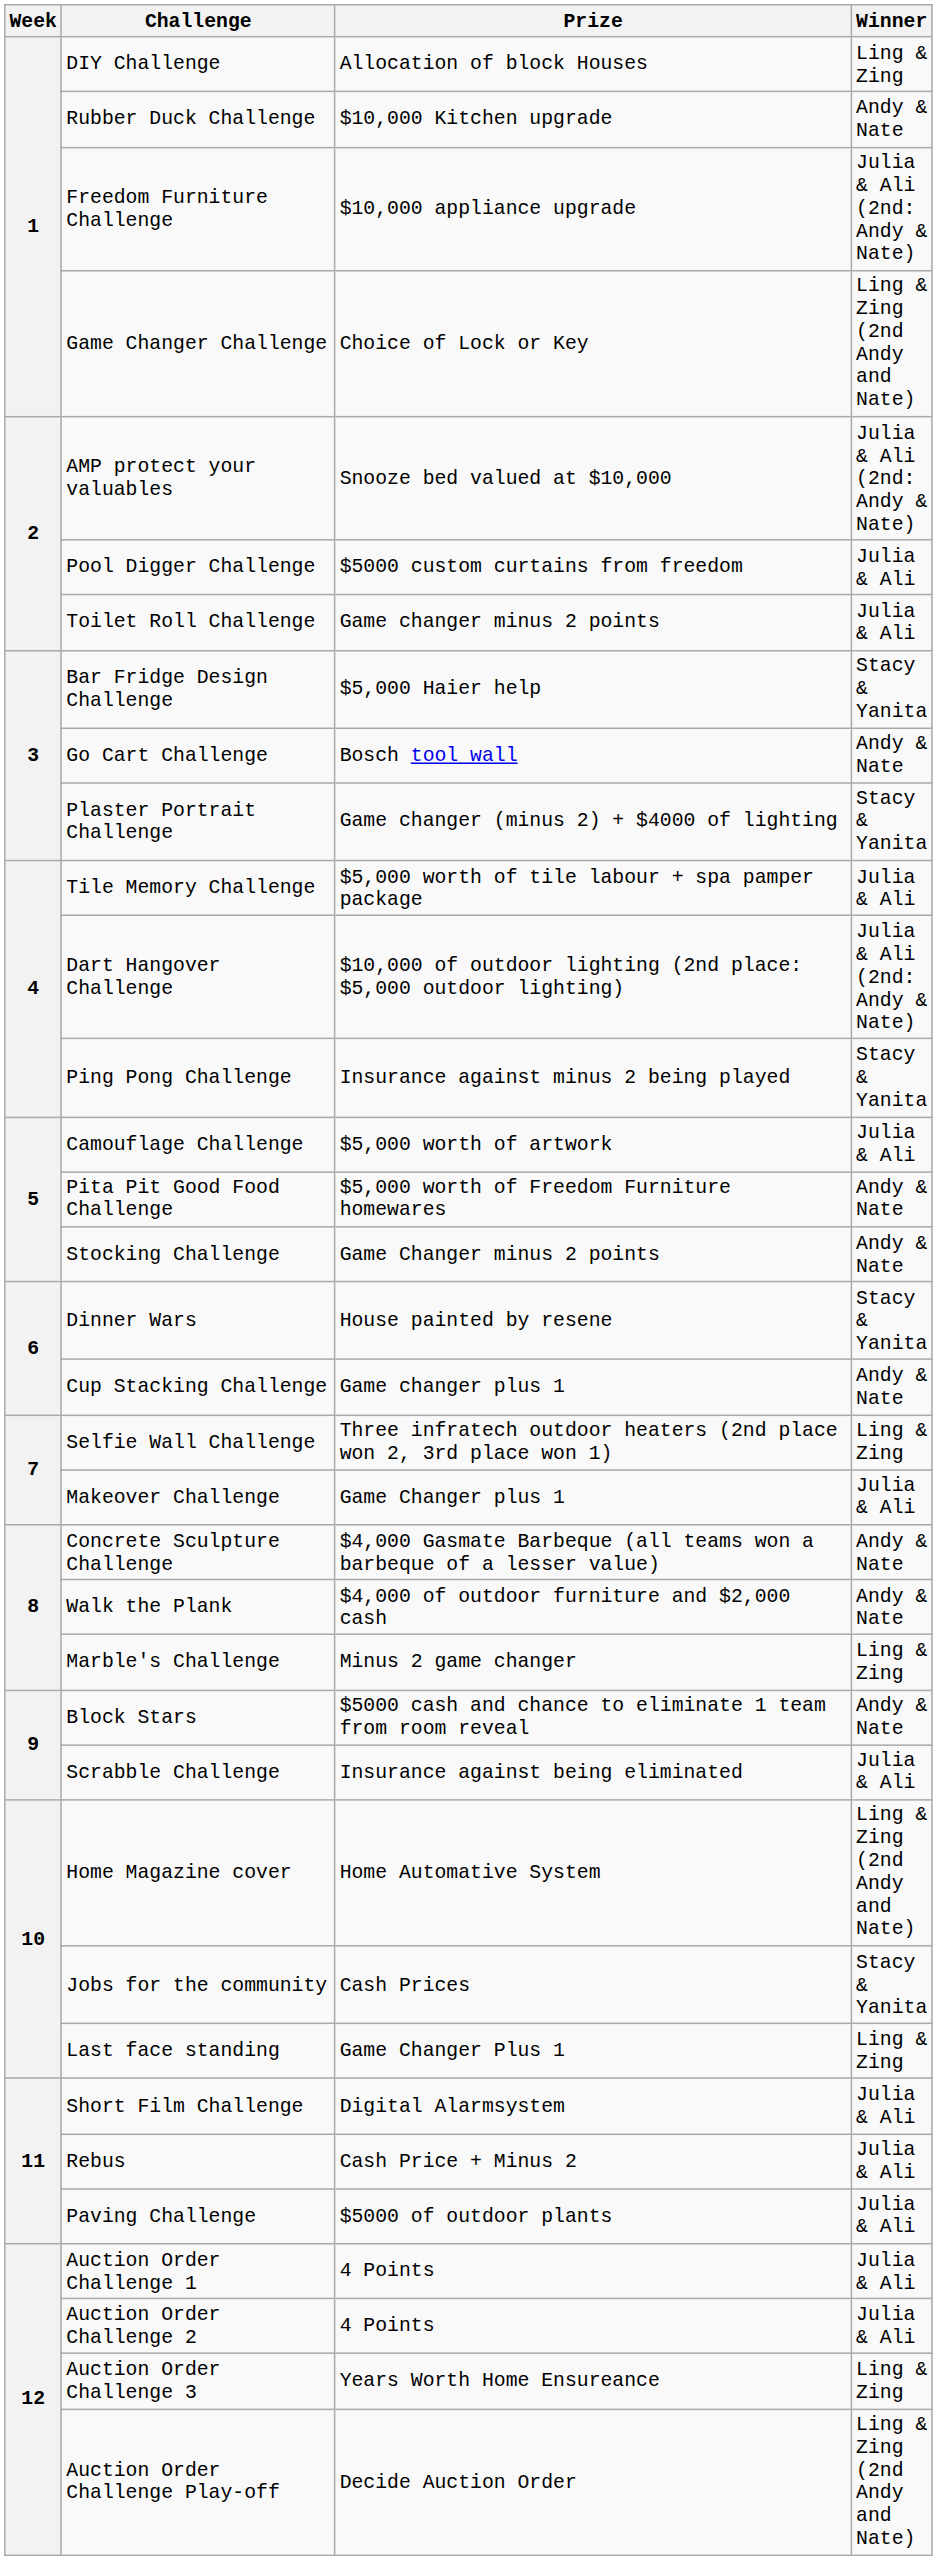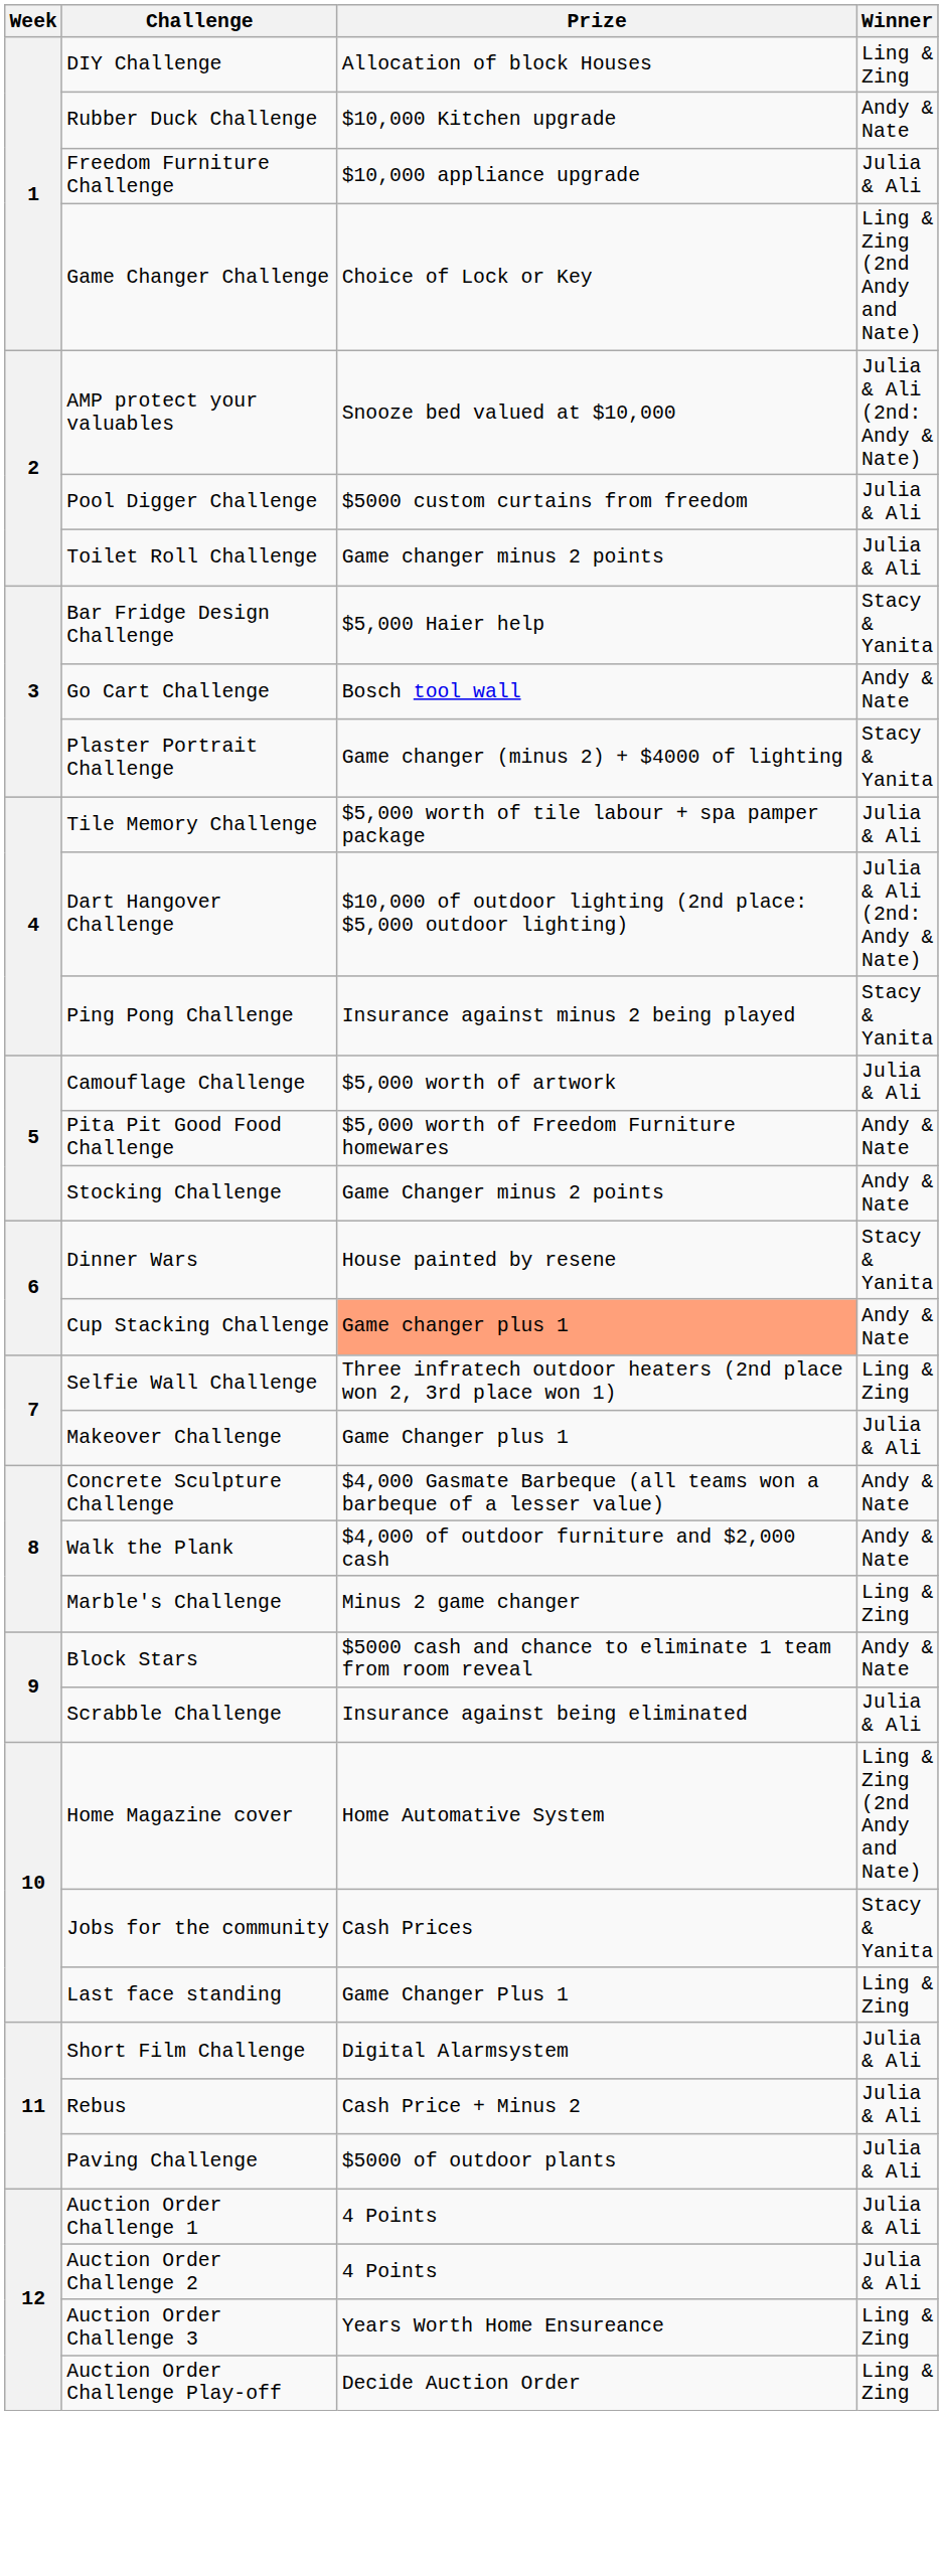 <table class="wikitable">
 <tr>
 <th>Week</th>
 <th>Challenge</th>
 <th>Prize</th>
 <th>Winner</th>
 </tr>
 <tr>
 <th rowspan="4">1</th>
 <td>DIY Challenge</td>
 <td>Allocation of block Houses</td>
 <td style="width:5%;" scope="col" style="background:#B87BF6; color:black;">Ling & Zing</td>
 </tr>
 <tr>
 <td>Rubber Duck Challenge</td>
 <td>$10,000 Kitchen upgrade</td>
 <td style="width:5%;" scope="col" style="background:#B87BF6; background-color:Yellow">Andy & Nate</td>
 </tr>
 <tr>
 <td>Freedom Furniture Challenge</td>
 <td>$10,000 appliance upgrade</td>
-<td style="width:5%;" scope="col" style="background:skyblue; color:black;">Julia & Ali (2nd: Andy & Nate)</td>
+<td style="width:5%;" scope="col" style="background:skyblue; color:black;">Julia & Ali</td>
 </tr>
 <tr>
 <td>Game Changer Challenge</td>
 <td>Choice of Lock or Key</td>
 <td style="width:5%;" scope="col" style="background:#B87BF6; color:black;">Ling & Zing (2nd Andy and Nate)</td>
 </tr>
 <tr>
 <th rowspan="3">2</th>
 <td>AMP protect your valuables</td>
 <td>Snooze bed valued at $10,000</td>
 <td style="width:5%;" scope="col" style="background:skyblue; color:black;">Julia & Ali (2nd: Andy & Nate)</td>
 </tr>
 <tr>
 <td>Pool Digger Challenge</td>
 <td>$5000 custom curtains from freedom</td>
 <td style="width:5%;" scope="col" style="background:skyblue; color:black;">Julia & Ali</td>
 </tr>
 <tr>
 <td>Toilet Roll Challenge</td>
 <td>Game changer minus 2 points</td>
 <td style="width:5%;" scope="col" style="background:skyblue; color:black;">Julia & Ali</td>
 </tr>
 <tr>
 <th rowspan="3">3</th>
 <td>Bar Fridge Design Challenge</td>
 <td>$5,000 Haier help</td>
 <td style="width:5%;" scope="col" style="background:Orange; color:black;">Stacy & Yanita</td>
 </tr>
 <tr>
 <td>Go Cart Challenge</td>
 <td>Bosch <a href='#'>tool wall</a></td>
 <td style="width:5%;" scope="col" style="background:#B87BF6; background-color:Yellow">Andy & Nate</td>
 </tr>
 <tr>
 <td>Plaster Portrait<br>Challenge</td>
 <td>Game changer (minus 2) + $4000 of lighting</td>
 <td style="width:5%;" scope="col" style="background:Orange; color:black;">Stacy & Yanita</td>
 </tr>
 <tr>
 <th rowspan="3">4</th>
 <td>Tile Memory Challenge</td>
 <td>$5,000 worth of tile labour + spa pamper package</td>
 <td style="width:5%;" scope="col" style="background:skyblue; color:black;">Julia & Ali</td>
 </tr>
 <tr>
 <td>Dart Hangover Challenge</td>
 <td>$10,000 of outdoor lighting (2nd place: $5,000 outdoor lighting)</td>
 <td style="width:5%;" scope="col" style="background:skyblue; color:black;">Julia & Ali (2nd: Andy & Nate)</td>
 </tr>
 <tr>
 <td>Ping Pong Challenge</td>
 <td>Insurance against minus 2 being played</td>
 <td style="width:5%;" scope="col" style="background:Orange; color:black;">Stacy & Yanita</td>
 </tr>
 <tr>
 <th rowspan="3">5</th>
 <td>Camouflage Challenge</td>
 <td>$5,000 worth of artwork</td>
 <td style="width:5%;" scope="col" style="background:Skyblue; color:black;">Julia & Ali</td>
 </tr>
 <tr>
 <td>Pita Pit Good Food Challenge</td>
 <td>$5,000 worth of Freedom Furniture homewares</td>
 <td style="width:5%;" scope="col" style="background:Yellow; color:black;">Andy & Nate</td>
 </tr>
 <tr>
 <td>Stocking Challenge</td>
 <td>Game Changer minus 2 points</td>
 <td style="width:5%;" scope="col" style="background:Yellow; color:black;">Andy & Nate</td>
 </tr>
 <tr>
 <th rowspan="2">6</th>
 <td>Dinner Wars</td>
 <td>House painted by resene</td>
 <td style="width:5%;" scope="col" style="background:Orange; color:black;">Stacy & Yanita</td>
 </tr>
 <tr>
 <td>Cup Stacking Challenge</td>
-<td>Game changer plus 1</td>
+<td style="background: lightsalmon;">Game changer plus 1</td>
 <td style="width:5%;" scope="col" style="background:Yellow; color:black;">Andy & Nate</td>
 </tr>
 <tr>
 <th rowspan="2">7</th>
 <td>Selfie Wall Challenge</td>
 <td>Three infratech outdoor heaters (2nd place won 2, 3rd place won 1)</td>
 <td style="width:5%;" scope="col" style="background:#B87BF6; color:black;">Ling & Zing</td>
 </tr>
 <tr>
 <td>Makeover Challenge</td>
 <td>Game Changer plus 1</td>
 <td style="width:5%;" scope="col" style="background:skyblue; color:black;">Julia & Ali</td>
 </tr>
 <tr>
 <th rowspan="3">8</th>
 <td>Concrete Sculpture Challenge</td>
 <td>$4,000 Gasmate Barbeque (all teams won a barbeque of a lesser value)</td>
 <td style="width:5%;" scope="col" style="background:Yellow; color:black;">Andy & Nate</td>
 </tr>
 <tr>
 <td>Walk the Plank</td>
 <td>$4,000 of outdoor furniture and $2,000 cash</td>
 <td style="width:5%;" scope="col" style="background:Yellow; color:black;">Andy & Nate</td>
 </tr>
 <tr>
 <td>Marble's Challenge</td>
 <td>Minus 2 game changer</td>
 <td style="width:5%;" scope="col" style="background:#B87BF6; color:black;">Ling & Zing</td>
 </tr>
 <tr>
 <th rowspan="2">9</th>
 <td>Block Stars</td>
 <td>$5000 cash and chance to eliminate 1 team from room reveal</td>
 <td style="width:5%;" scope="col" style="background:Yellow; color:black;">Andy & Nate</td>
 </tr>
 <tr>
 <td>Scrabble Challenge</td>
 <td>Insurance against being eliminated</td>
 <td style="width:5%;" scope="col" style="background:skyblue; color:black;">Julia & Ali</td>
 </tr>
 <tr>
 <th Rowspan="3">10</th>
 <td>Home Magazine cover</td>
 <td>Home Automative System</td>
 <td style="width:5%;" scope="col" style="background:#B87BF6; color:black;">Ling & Zing (2nd Andy and Nate)</td>
 </tr>
 <tr>
 <td>Jobs for the community</td>
 <td>Cash Prices</td>
 <td style="width:5%;" scope="col" style="background:Orange; color:black;">Stacy & Yanita</td>
 </tr>
 <tr>
 <td>Last face standing</td>
 <td>Game Changer Plus 1</td>
 <td style="width:5%;" scope="col" style="background:#B87BF6; color:black;">Ling & Zing</td>
 </tr>
 <tr>
 <th Rowspan="3">11</th>
 <td>Short Film Challenge</td>
 <td>Digital Alarmsystem</td>
 <td style="width:5%;" scope="col" style="background:skyblue; color:black;">Julia & Ali</td>
 </tr>
 <tr>
 <td>Rebus</td>
 <td>Cash Price + Minus 2</td>
 <td style="width:5%;" scope="col" style="background:skyblue; color:black;">Julia & Ali</td>
 </tr>
 <tr>
 <td>Paving Challenge</td>
 <td>$5000 of outdoor plants</td>
 <td style="width:5%;" scope="col" style="background:skyblue; color:black;">Julia & Ali</td>
 </tr>
 <tr>
 <th Rowspan="4">12</th>
 <td>Auction Order Challenge 1</td>
 <td>4 Points</td>
 <td style="width:5%;" scope="col" style="background:skyblue; color:black;">Julia & Ali</td>
 </tr>
 <tr>
 <td>Auction Order Challenge 2</td>
 <td>4 Points</td>
 <td style="width:5%;" scope="col" style="background:skyblue; color:black;">Julia & Ali</td>
 </tr>
 <tr>
 <td>Auction Order Challenge 3</td>
 <td>Years Worth Home Ensureance</td>
 <td style="width:5%;" scope="col" style="background:#B87BF6; color:black;">Ling & Zing</td>
 </tr>
 <tr>
 <td>Auction Order Challenge Play-off</td>
 <td>Decide Auction Order</td>
-<td style="width:5%;" scope="col" style="background:#B87BF6; color:black;">Ling & Zing (2nd Andy and Nate)</td>
+<td style="width:5%;" scope="col" style="background:#B87BF6; color:black;">Ling & Zing</td>
 </tr>
 </table>
